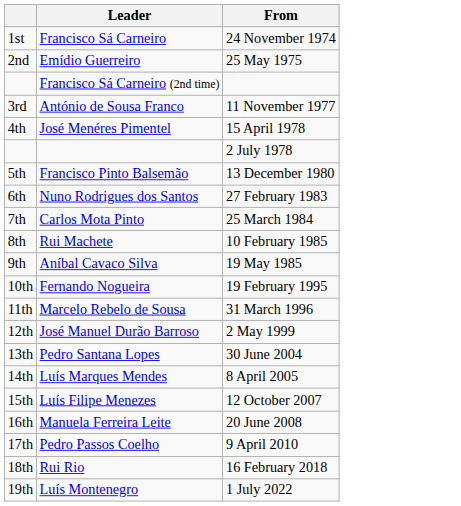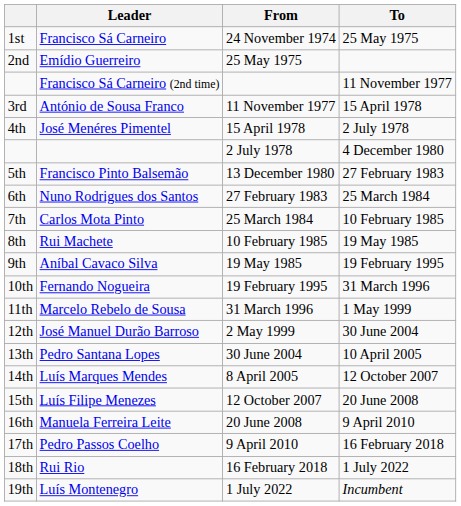 <table class="wikitable">
 <tr>
 <th></th>
 <th>Leader</th>
 <th>From</th>
+<th>To</th>
 </tr>
 <tr>
 <td>1st</td>
 <td><a href='#'>Francisco Sá Carneiro</a></td>
 <td>24 November 1974</td>
+<td>25 May 1975</td>
 </tr>
 <tr>
 <td>2nd</td>
 <td><a href='#'>Emídio Guerreiro</a></td>
 <td>25 May 1975</td>
+<td></td>
 </tr>
 <tr>
 <td></td>
 <td><a href='#'>Francisco Sá Carneiro</a> <small>(2nd time)</small></td>
 <td></td>
+<td>11 November 1977</td>
 </tr>
 <tr>
 <td>3rd</td>
 <td><a href='#'>António de Sousa Franco</a></td>
 <td>11 November 1977</td>
+<td>15 April 1978</td>
 </tr>
 <tr>
 <td>4th</td>
 <td><a href='#'>José Menéres Pimentel</a></td>
 <td>15 April 1978</td>
+<td>2 July 1978</td>
 </tr>
 <tr>
 <td></td>
 <td></td>
 <td>2 July 1978</td>
+<td>4 December 1980</td>
 </tr>
 <tr>
 <td>5th</td>
 <td><a href='#'>Francisco Pinto Balsemão</a></td>
 <td>13 December 1980</td>
+<td>27 February 1983</td>
 </tr>
 <tr>
 <td>6th</td>
 <td><a href='#'>Nuno Rodrigues dos Santos</a></td>
 <td>27 February 1983</td>
+<td>25 March 1984</td>
 </tr>
 <tr>
 <td>7th</td>
 <td><a href='#'>Carlos Mota Pinto</a></td>
 <td>25 March 1984</td>
+<td>10 February 1985</td>
 </tr>
 <tr>
 <td>8th</td>
 <td><a href='#'>Rui Machete</a></td>
 <td>10 February 1985</td>
+<td>19 May 1985</td>
 </tr>
 <tr>
 <td>9th</td>
 <td><a href='#'>Aníbal Cavaco Silva</a></td>
 <td>19 May 1985</td>
+<td>19 February 1995</td>
 </tr>
 <tr>
 <td>10th</td>
 <td><a href='#'>Fernando Nogueira</a></td>
 <td>19 February 1995</td>
+<td>31 March 1996</td>
 </tr>
 <tr>
 <td>11th</td>
 <td><a href='#'>Marcelo Rebelo de Sousa</a></td>
 <td>31 March 1996</td>
+<td>1 May 1999</td>
 </tr>
 <tr>
 <td>12th</td>
 <td><a href='#'>José Manuel Durão Barroso</a></td>
 <td>2 May 1999</td>
+<td>30 June 2004</td>
 </tr>
 <tr>
 <td>13th</td>
 <td><a href='#'>Pedro Santana Lopes</a></td>
 <td>30 June 2004</td>
+<td>10 April 2005</td>
 </tr>
 <tr>
 <td>14th</td>
 <td><a href='#'>Luís Marques Mendes</a></td>
 <td>8 April 2005</td>
+<td>12 October 2007</td>
 </tr>
 <tr>
 <td>15th</td>
 <td><a href='#'>Luís Filipe Menezes</a></td>
 <td>12 October 2007</td>
+<td>20 June 2008</td>
 </tr>
 <tr>
 <td>16th</td>
 <td><a href='#'>Manuela Ferreira Leite</a></td>
 <td>20 June 2008</td>
+<td>9 April 2010</td>
 </tr>
 <tr>
 <td>17th</td>
 <td><a href='#'>Pedro Passos Coelho</a></td>
 <td>9 April 2010</td>
+<td>16 February 2018</td>
 </tr>
 <tr>
 <td>18th</td>
 <td><a href='#'>Rui Rio</a></td>
 <td>16 February 2018</td>
+<td>1 July 2022</td>
 </tr>
 <tr>
 <td>19th</td>
 <td><a href='#'>Luís Montenegro</a></td>
 <td>1 July 2022</td>
+<td><em>Incumbent</em></td>
 </tr>
 </table>
